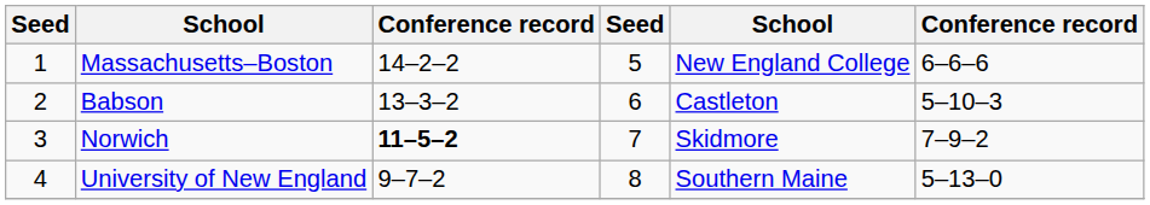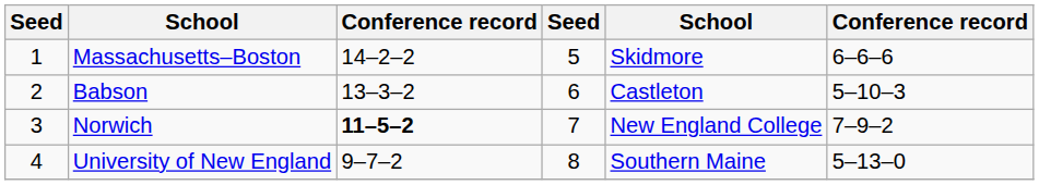 <table class="wikitable">
 <tr>
 <th>Seed</th>
 <th>School</th>
 <th>Conference record</th>
 <th>Seed</th>
 <th>School</th>
 <th>Conference record</th>
 </tr>
 <tr>
 <td align=center>1</td>
 <td><a href='#'>Massachusetts–Boston</a></td>
 <td>14–2–2</td>
 <td align=center>5</td>
-<td><a href='#'>New England College</a></td>
+<td><a href='#'>Skidmore</a></td>
 <td>6–6–6</td>
 </tr>
 <tr>
 <td align=center>2</td>
 <td><a href='#'>Babson</a></td>
 <td>13–3–2</td>
 <td align=center>6</td>
 <td><a href='#'>Castleton</a></td>
 <td>5–10–3</td>
 </tr>
 <tr>
 <td align=center>3</td>
 <td><a href='#'>Norwich</a></td>
 <td><strong>11–5–2</strong></td>
 <td align=center>7</td>
-<td><a href='#'>Skidmore</a></td>
+<td><a href='#'>New England College</a></td>
 <td>7–9–2</td>
 </tr>
 <tr>
 <td align=center>4</td>
 <td><a href='#'>University of New England</a></td>
 <td>9–7–2</td>
 <td align=center>8</td>
 <td><a href='#'>Southern Maine</a></td>
 <td>5–13–0</td>
 </tr>
 <tr>
 </tr>
 </table>
